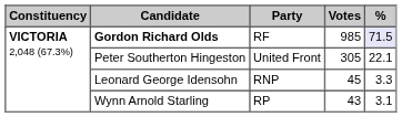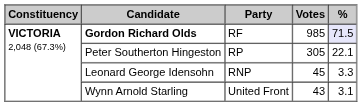 <table class="sortable" border="1" cellpadding="4" cellspacing="0" style="border-collapse: collapse border-color: #444444">
 <tr bgcolor="CCCCCC">
 <th align="left">Constituency</th>
 <th align="center" valign="top">Candidate</th>
 <th align="center" valign="top">Party</th>
 <th align="center" valign="top">Votes</th>
 <th align="center" valign="top">%</th>
 </tr>
 <tr>
 <td valign="top" rowspan="4"><strong>VICTORIA</strong><br><small>2,048 (67.3%)</small></td>
 <td align="left"><strong>Gordon Richard Olds</strong></td>
 <td align="left">RF</td>
 <td align="right">985</td>
 <td align="right" style="background: lavender;">71.5</td>
 </tr>
 <tr>
 <td align="left">Peter Southerton Hingeston</td>
-<td align="left">United Front</td>
+<td align="left">RP</td>
 <td align="right">305</td>
 <td align="right">22.1</td>
 </tr>
 <tr>
 <td align="left">Leonard George Idensohn</td>
 <td align="left">RNP</td>
 <td align="right">45</td>
 <td align="right">3.3</td>
 </tr>
 <tr>
 <td align="left">Wynn Arnold Starling</td>
-<td align="left">RP</td>
+<td align="left">United Front</td>
 <td align="right">43</td>
 <td align="right">3.1</td>
 </tr>
 </table>
